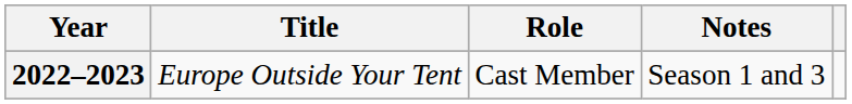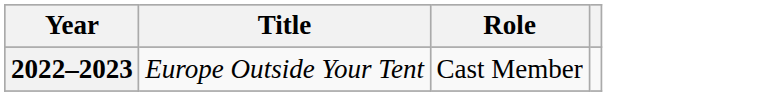 <table class="wikitable plainrowheaders">
 <tr>
 <th scope="col">Year</th>
 <th scope="col">Title</th>
 <th scope="col">Role</th>
-<th scope="col">Notes</th>
 <th scope="col" class="unsortable"></th>
 </tr>
 <tr>
 <th scope="row">2022–2023</th>
 <td><em>Europe Outside Your Tent</em></td>
 <td>Cast Member</td>
-<td>Season 1 and 3</td>
 <td style="text-align:center"></td>
 </tr>
 </table>
